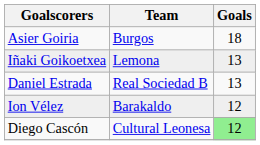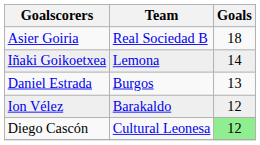 <table class="wikitable sortable">
 <tr>
 <th>Goalscorers</th>
 <th>Team</th>
 <th>Goals</th>
 </tr>
 <tr>
 <td> <a href='#'>Asier Goiria</a></td>
-<td><a href='#'>Burgos</a></td>
+<td><a href='#'>Real Sociedad B</a></td>
 <td align=center>18</td>
 </tr>
 <tr bgcolor="#EFEFEF">
 <td> <a href='#'>Iñaki Goikoetxea</a></td>
 <td><a href='#'>Lemona</a></td>
-<td align=center>13</td>
+<td align=center>14</td>
 </tr>
 <tr>
 <td> <a href='#'>Daniel Estrada</a></td>
-<td><a href='#'>Real Sociedad B</a></td>
+<td><a href='#'>Burgos</a></td>
 <td align=center>13</td>
 </tr>
 <tr bgcolor="#EFEFEF">
 <td> <a href='#'>Ion Vélez</a></td>
 <td><a href='#'>Barakaldo</a></td>
 <td align=center>12</td>
 </tr>
 <tr>
 <td> Diego Cascón</td>
 <td><a href='#'>Cultural Leonesa</a></td>
 <td align=center style="background: lightgreen;">12</td>
 </tr>
 <tr>
 </tr>
 </table>
